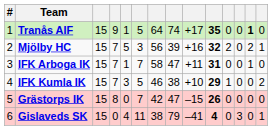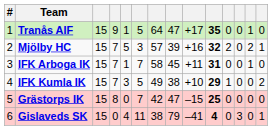 <table class="wikitable sortable">
 <tr>
 <th>#</th>
 <th>Team</th>
 <th></th>
 <th></th>
 <th></th>
 <th></th>
 <th></th>
 <th></th>
 <th></th>
 <th></th>
 <th></th>
 <th></th>
 <th></th>
 <th></th>
 </tr>
 <tr style="background: #D0F0C0;">
 <td>1</td>
 <td><strong><a href='#'>Tranås AIF</a></strong></td>
 <td style="text-align: center;">15</td>
 <td style="text-align: center;">9</td>
 <td style="text-align: center;">1</td>
 <td style="text-align: center;">5</td>
 <td style="text-align: center;">64</td>
-<td style="text-align: center;">74</td>
+<td style="text-align: center;">47</td>
 <td style="text-align: center;">+17</td>
 <td style="text-align: center;"><strong>35</strong></td>
 <td style="text-align: center;">0</td>
 <td style="text-align: center;">0</td>
-<td style="text-align: center;"><strong>1</strong></td>
+<td style="text-align: center;">1</td>
 <td style="text-align: center;">0</td>
 </tr>
 <tr>
 <td>2</td>
 <td><strong><a href='#'>Mjölby HC</a></strong></td>
 <td style="text-align: center;">15</td>
 <td style="text-align: center;">7</td>
 <td style="text-align: center;">5</td>
 <td style="text-align: center;">3</td>
-<td style="text-align: center;">56</td>
+<td style="text-align: center;">57</td>
 <td style="text-align: center;">39</td>
 <td style="text-align: center;">+16</td>
 <td style="text-align: center;"><strong>32</strong></td>
 <td style="text-align: center;">2</td>
 <td style="text-align: center;">0</td>
 <td style="text-align: center;">2</td>
 <td style="text-align: center;">1</td>
 </tr>
 <tr>
 <td>3</td>
 <td><strong><a href='#'>IFK Arboga IK</a></strong></td>
 <td style="text-align: center;">15</td>
 <td style="text-align: center;">7</td>
 <td style="text-align: center;">1</td>
 <td style="text-align: center;">7</td>
 <td style="text-align: center;">58</td>
-<td style="text-align: center;">47</td>
+<td style="text-align: center;">45</td>
 <td style="text-align: center;">+11</td>
 <td style="text-align: center;"><strong>31</strong></td>
 <td style="text-align: center;">0</td>
 <td style="text-align: center;">0</td>
 <td style="text-align: center;">1</td>
 <td style="text-align: center;">0</td>
 </tr>
 <tr>
 <td>4</td>
 <td><strong><a href='#'>IFK Kumla IK</a></strong></td>
 <td style="text-align: center;">15</td>
 <td style="text-align: center;">7</td>
 <td style="text-align: center;">3</td>
 <td style="text-align: center;">5</td>
-<td style="text-align: center;">46</td>
+<td style="text-align: center;">49</td>
 <td style="text-align: center;">38</td>
 <td style="text-align: center;">+10</td>
 <td style="text-align: center;"><strong>29</strong></td>
 <td style="text-align: center;">1</td>
 <td style="text-align: center;">0</td>
 <td style="text-align: center;">0</td>
 <td style="text-align: center;">2</td>
 </tr>
 <tr style="background: #FFCCCC;">
 <td>5</td>
 <td><strong><a href='#'>Grästorps IK</a></strong></td>
 <td style="text-align: center;">15</td>
 <td style="text-align: center;">8</td>
 <td style="text-align: center;">0</td>
 <td style="text-align: center;">7</td>
 <td style="text-align: center;">42</td>
 <td style="text-align: center;">47</td>
 <td style="text-align: center;">–15</td>
-<td style="text-align: center;"><strong>26</strong></td>
+<td style="text-align: center;"><strong>25</strong></td>
 <td style="text-align: center;">0</td>
 <td style="text-align: center;">0</td>
 <td style="text-align: center;">0</td>
 <td style="text-align: center;">0</td>
 </tr>
 <tr style="background: #FFCCCC;">
 <td>6</td>
 <td><strong><a href='#'>Gislaveds SK</a></strong></td>
 <td style="text-align: center;">15</td>
 <td style="text-align: center;">0</td>
 <td style="text-align: center;">4</td>
 <td style="text-align: center;">11</td>
 <td style="text-align: center;">38</td>
 <td style="text-align: center;">79</td>
 <td style="text-align: center;">–41</td>
 <td style="text-align: center;"><strong>4</strong></td>
 <td style="text-align: center;">0</td>
 <td style="text-align: center;">3</td>
 <td style="text-align: center;">0</td>
 <td style="text-align: center;">1</td>
 </tr>
 </table>
